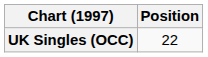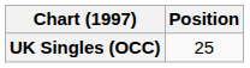 <table class="wikitable plainrowheaders" style="text-align:center">
 <tr>
 <th scope="col">Chart (1997)</th>
 <th scope="col">Position</th>
 </tr>
 <tr>
 <th scope="row">UK Singles (OCC)</th>
-<td>22</td>
+<td>25</td>
 </tr>
 </table>
